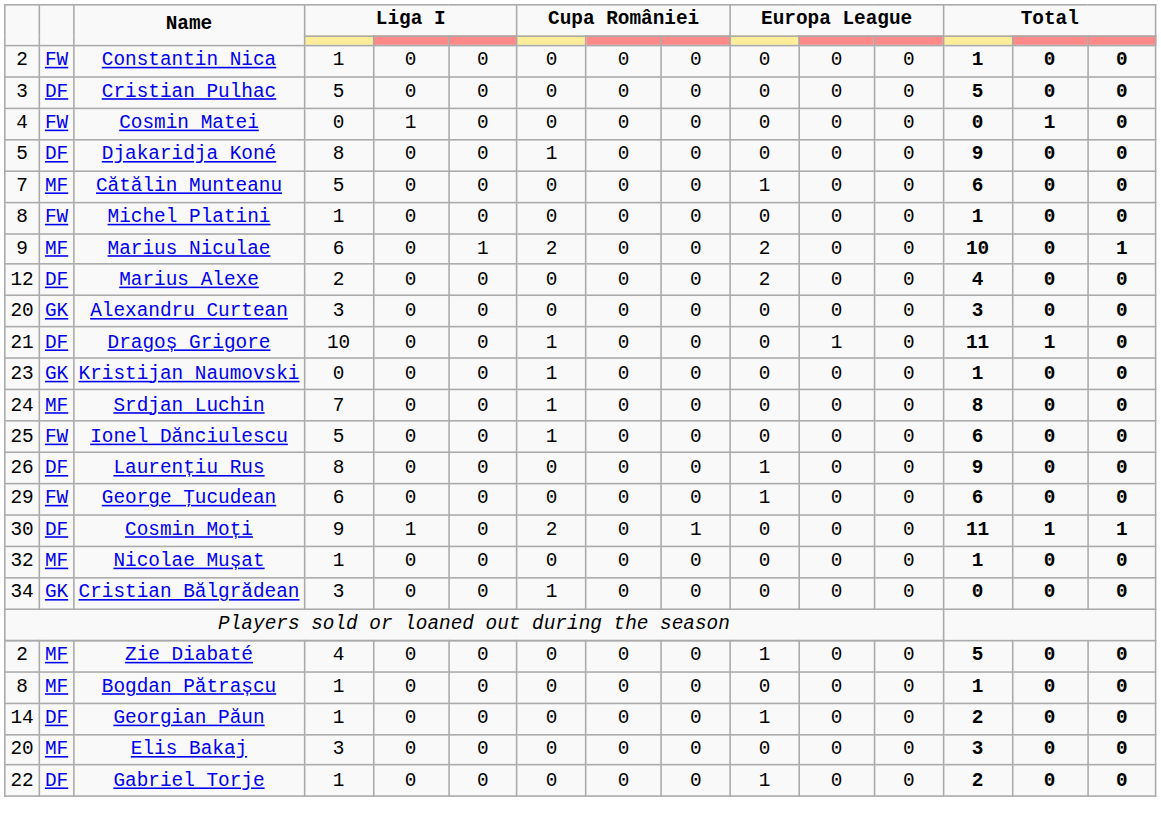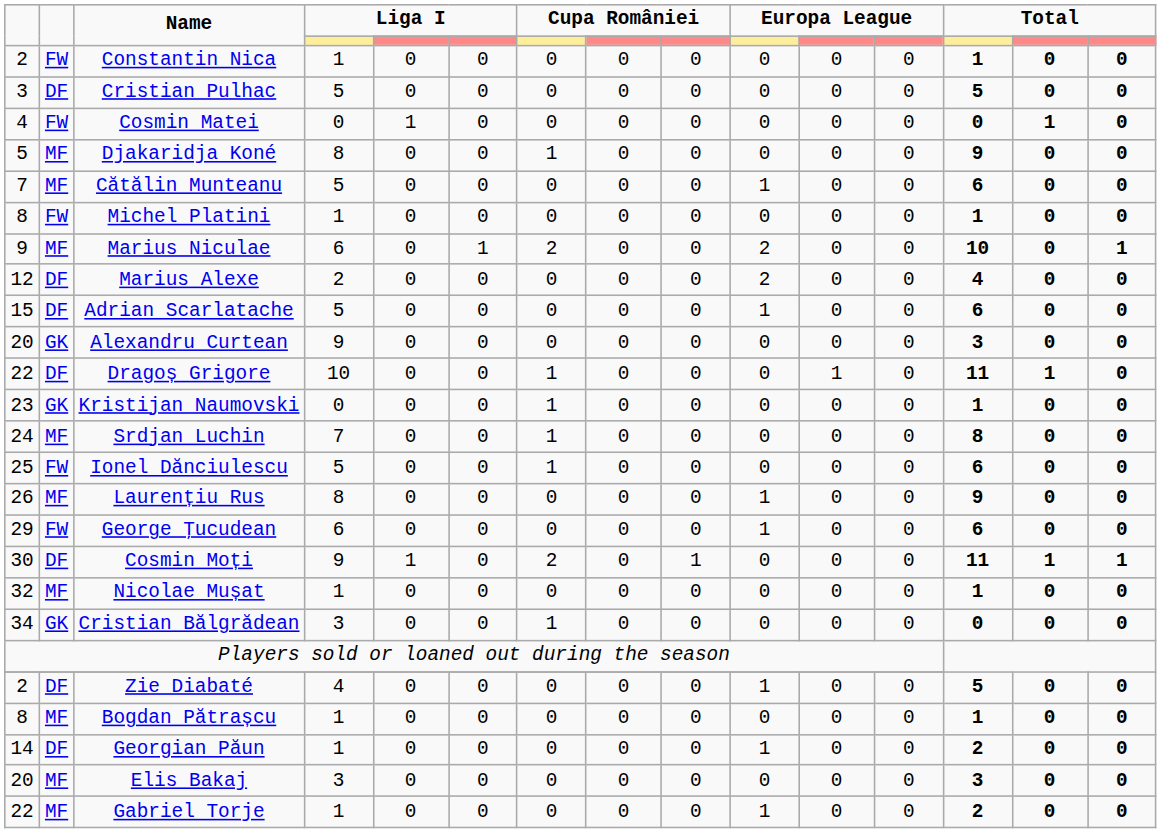 <table class="wikitable" style="font-size: 95%; text-align: center;">
 <tr>
 <td rowspan="2"  style="width:3%; text-align:center;"><strong></strong></td>
 <td rowspan="2"  style="width:3%; text-align:center;"><strong></strong></td>
 <td rowspan="2"  style="width:20%; text-align:center;"><strong>Name</strong></td>
 <td colspan="3" style="text-align:center;"><strong>Liga I</strong></td>
 <td colspan="3" style="text-align:center;"><strong>Cupa României</strong></td>
 <td colspan="3" style="text-align:center;"><strong>Europa League</strong></td>
 <td colspan="3" style="text-align:center;"><strong>Total</strong></td>
 </tr>
 <tr>
 <th style="width:25px; background:#fe9;"></th>
 <th style="width:28px; background:#ff8888;"></th>
 <th style="width:25px; background:#ff8888;"></th>
 <th style="width:25px; background:#fe9;"></th>
 <th style="width:28px; background:#ff8888;"></th>
 <th style="width:25px; background:#ff8888;"></th>
 <th style="width:25px; background:#fe9;"></th>
 <th style="width:28px; background:#ff8888;"></th>
 <th style="width:25px; background:#ff8888;"></th>
 <th style="width:25px; background:#fe9;"></th>
 <th style="width:28px; background:#ff8888;"></th>
 <th style="width:25px; background:#ff8888;"></th>
 </tr>
 <tr>
 <td>2</td>
 <td><a href='#'>FW</a></td>
 <td><a href='#'>Constantin Nica</a></td>
 <td>1</td>
 <td>0</td>
 <td>0</td>
 <td>0</td>
 <td>0</td>
 <td>0</td>
 <td>0</td>
 <td>0</td>
 <td>0</td>
 <td><strong>1</strong></td>
 <td><strong>0</strong></td>
 <td><strong>0</strong></td>
 </tr>
 <tr>
 <td>3</td>
 <td><a href='#'>DF</a></td>
 <td><a href='#'>Cristian Pulhac</a></td>
 <td>5</td>
 <td>0</td>
 <td>0</td>
 <td>0</td>
 <td>0</td>
 <td>0</td>
 <td>0</td>
 <td>0</td>
 <td>0</td>
 <td><strong>5</strong></td>
 <td><strong>0</strong></td>
 <td><strong>0</strong></td>
 </tr>
 <tr>
 <td>4</td>
 <td><a href='#'>FW</a></td>
 <td><a href='#'>Cosmin Matei</a></td>
 <td>0</td>
 <td>1</td>
 <td>0</td>
 <td>0</td>
 <td>0</td>
 <td>0</td>
 <td>0</td>
 <td>0</td>
 <td>0</td>
 <td><strong>0</strong></td>
 <td><strong>1</strong></td>
 <td><strong>0</strong></td>
 </tr>
 <tr>
 <td>5</td>
-<td><a href='#'>DF</a></td>
+<td><a href='#'>MF</a></td>
 <td><a href='#'>Djakaridja Koné</a></td>
 <td>8</td>
 <td>0</td>
 <td>0</td>
 <td>1</td>
 <td>0</td>
 <td>0</td>
 <td>0</td>
 <td>0</td>
 <td>0</td>
 <td><strong>9</strong></td>
 <td><strong>0</strong></td>
 <td><strong>0</strong></td>
 </tr>
 <tr>
 <td>7</td>
 <td><a href='#'>MF</a></td>
 <td><a href='#'>Cătălin Munteanu</a></td>
 <td>5</td>
 <td>0</td>
 <td>0</td>
 <td>0</td>
 <td>0</td>
 <td>0</td>
 <td>1</td>
 <td>0</td>
 <td>0</td>
 <td><strong>6</strong></td>
 <td><strong>0</strong></td>
 <td><strong>0</strong></td>
 </tr>
 <tr>
 <td>8</td>
 <td><a href='#'>FW</a></td>
 <td><a href='#'>Michel Platini</a></td>
 <td>1</td>
 <td>0</td>
 <td>0</td>
 <td>0</td>
 <td>0</td>
 <td>0</td>
 <td>0</td>
 <td>0</td>
 <td>0</td>
 <td><strong>1</strong></td>
 <td><strong>0</strong></td>
 <td><strong>0</strong></td>
 </tr>
 <tr>
 <td>9</td>
 <td><a href='#'>MF</a></td>
 <td><a href='#'>Marius Niculae</a></td>
 <td>6</td>
 <td>0</td>
 <td>1</td>
 <td>2</td>
 <td>0</td>
 <td>0</td>
 <td>2</td>
 <td>0</td>
 <td>0</td>
 <td><strong>10</strong></td>
 <td><strong>0</strong></td>
 <td><strong>1</strong></td>
 </tr>
 <tr>
 <td>12</td>
 <td><a href='#'>DF</a></td>
 <td><a href='#'>Marius Alexe</a></td>
 <td>2</td>
 <td>0</td>
 <td>0</td>
 <td>0</td>
 <td>0</td>
 <td>0</td>
 <td>2</td>
 <td>0</td>
 <td>0</td>
 <td><strong>4</strong></td>
 <td><strong>0</strong></td>
 <td><strong>0</strong></td>
 </tr>
 <tr>
+<td>15</td>
+<td><a href='#'>DF</a></td>
+<td><a href='#'>Adrian Scarlatache</a></td>
+<td>5</td>
+<td>0</td>
+<td>0</td>
+<td>0</td>
+<td>0</td>
+<td>0</td>
+<td>1</td>
+<td>0</td>
+<td>0</td>
+<td><strong>6</strong></td>
+<td><strong>0</strong></td>
+<td><strong>0</strong></td>
+</tr>
+<tr>
 <td>20</td>
 <td><a href='#'>GK</a></td>
 <td><a href='#'>Alexandru Curtean</a></td>
-<td>3</td>
+<td>9</td>
 <td>0</td>
 <td>0</td>
 <td>0</td>
 <td>0</td>
 <td>0</td>
 <td>0</td>
 <td>0</td>
 <td>0</td>
 <td><strong>3</strong></td>
 <td><strong>0</strong></td>
 <td><strong>0</strong></td>
 </tr>
 <tr>
-<td>21</td>
+<td>22</td>
 <td><a href='#'>DF</a></td>
 <td><a href='#'>Dragoș Grigore</a></td>
 <td>10</td>
 <td>0</td>
 <td>0</td>
 <td>1</td>
 <td>0</td>
 <td>0</td>
 <td>0</td>
 <td>1</td>
 <td>0</td>
 <td><strong>11</strong></td>
 <td><strong>1</strong></td>
 <td><strong>0</strong></td>
 </tr>
 <tr>
 <td>23</td>
 <td><a href='#'>GK</a></td>
 <td><a href='#'>Kristijan Naumovski</a></td>
 <td>0</td>
 <td>0</td>
 <td>0</td>
 <td>1</td>
 <td>0</td>
 <td>0</td>
 <td>0</td>
 <td>0</td>
 <td>0</td>
 <td><strong>1</strong></td>
 <td><strong>0</strong></td>
 <td><strong>0</strong></td>
 </tr>
 <tr>
 <td>24</td>
 <td><a href='#'>MF</a></td>
 <td><a href='#'>Srdjan Luchin</a></td>
 <td>7</td>
 <td>0</td>
 <td>0</td>
 <td>1</td>
 <td>0</td>
 <td>0</td>
 <td>0</td>
 <td>0</td>
 <td>0</td>
 <td><strong>8</strong></td>
 <td><strong>0</strong></td>
 <td><strong>0</strong></td>
 </tr>
 <tr>
 <td>25</td>
 <td><a href='#'>FW</a></td>
 <td><a href='#'>Ionel Dănciulescu</a></td>
 <td>5</td>
 <td>0</td>
 <td>0</td>
 <td>1</td>
 <td>0</td>
 <td>0</td>
 <td>0</td>
 <td>0</td>
 <td>0</td>
 <td><strong>6</strong></td>
 <td><strong>0</strong></td>
 <td><strong>0</strong></td>
 </tr>
 <tr>
 <td>26</td>
-<td><a href='#'>DF</a></td>
+<td><a href='#'>MF</a></td>
 <td><a href='#'>Laurențiu Rus</a></td>
 <td>8</td>
 <td>0</td>
 <td>0</td>
 <td>0</td>
 <td>0</td>
 <td>0</td>
 <td>1</td>
 <td>0</td>
 <td>0</td>
 <td><strong>9</strong></td>
 <td><strong>0</strong></td>
 <td><strong>0</strong></td>
 </tr>
 <tr>
 <td>29</td>
 <td><a href='#'>FW</a></td>
 <td><a href='#'>George Ţucudean</a></td>
 <td>6</td>
 <td>0</td>
 <td>0</td>
 <td>0</td>
 <td>0</td>
 <td>0</td>
 <td>1</td>
 <td>0</td>
 <td>0</td>
 <td><strong>6</strong></td>
 <td><strong>0</strong></td>
 <td><strong>0</strong></td>
 </tr>
 <tr>
 <td>30</td>
 <td><a href='#'>DF</a></td>
 <td><a href='#'>Cosmin Moți</a></td>
 <td>9</td>
 <td>1</td>
 <td>0</td>
 <td>2</td>
 <td>0</td>
 <td>1</td>
 <td>0</td>
 <td>0</td>
 <td>0</td>
 <td><strong>11</strong></td>
 <td><strong>1</strong></td>
 <td><strong>1</strong></td>
 </tr>
 <tr>
 <td>32</td>
 <td><a href='#'>MF</a></td>
 <td><a href='#'>Nicolae Mușat</a></td>
 <td>1</td>
 <td>0</td>
 <td>0</td>
 <td>0</td>
 <td>0</td>
 <td>0</td>
 <td>0</td>
 <td>0</td>
 <td>0</td>
 <td><strong>1</strong></td>
 <td><strong>0</strong></td>
 <td><strong>0</strong></td>
 </tr>
 <tr>
 <td>34</td>
 <td><a href='#'>GK</a></td>
 <td><a href='#'>Cristian Bălgrădean</a></td>
 <td>3</td>
 <td>0</td>
 <td>0</td>
 <td>1</td>
 <td>0</td>
 <td>0</td>
 <td>0</td>
 <td>0</td>
 <td>0</td>
 <td><strong>0</strong></td>
 <td><strong>0</strong></td>
 <td><strong>0</strong></td>
 </tr>
 <tr>
 <td colspan="12"><em>Players sold or loaned out during the season</em></td>
 </tr>
 <tr>
 </tr>
 <tr>
 <td>2</td>
-<td><a href='#'>MF</a></td>
+<td><a href='#'>DF</a></td>
 <td><a href='#'>Zie Diabaté</a></td>
 <td>4</td>
 <td>0</td>
 <td>0</td>
 <td>0</td>
 <td>0</td>
 <td>0</td>
 <td>1</td>
 <td>0</td>
 <td>0</td>
 <td><strong>5</strong></td>
 <td><strong>0</strong></td>
 <td><strong>0</strong></td>
 </tr>
 <tr>
 <td>8</td>
 <td><a href='#'>MF</a></td>
 <td><a href='#'>Bogdan Pătrașcu</a></td>
 <td>1</td>
 <td>0</td>
 <td>0</td>
 <td>0</td>
 <td>0</td>
 <td>0</td>
 <td>0</td>
 <td>0</td>
 <td>0</td>
 <td><strong>1</strong></td>
 <td><strong>0</strong></td>
 <td><strong>0</strong></td>
 </tr>
 <tr>
 <td>14</td>
 <td><a href='#'>DF</a></td>
 <td><a href='#'>Georgian Păun</a></td>
 <td>1</td>
 <td>0</td>
 <td>0</td>
 <td>0</td>
 <td>0</td>
 <td>0</td>
 <td>1</td>
 <td>0</td>
 <td>0</td>
 <td><strong>2</strong></td>
 <td><strong>0</strong></td>
 <td><strong>0</strong></td>
 </tr>
 <tr>
 <td>20</td>
 <td><a href='#'>MF</a></td>
 <td><a href='#'>Elis Bakaj</a></td>
 <td>3</td>
 <td>0</td>
 <td>0</td>
 <td>0</td>
 <td>0</td>
 <td>0</td>
 <td>0</td>
 <td>0</td>
 <td>0</td>
 <td><strong>3</strong></td>
 <td><strong>0</strong></td>
 <td><strong>0</strong></td>
 </tr>
 <tr>
 <td>22</td>
-<td><a href='#'>DF</a></td>
+<td><a href='#'>MF</a></td>
 <td><a href='#'>Gabriel Torje</a></td>
 <td>1</td>
 <td>0</td>
 <td>0</td>
 <td>0</td>
 <td>0</td>
 <td>0</td>
 <td>1</td>
 <td>0</td>
 <td>0</td>
 <td><strong>2</strong></td>
 <td><strong>0</strong></td>
 <td><strong>0</strong></td>
 </tr>
 </table>
